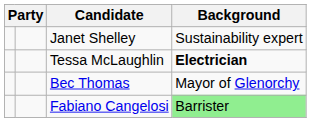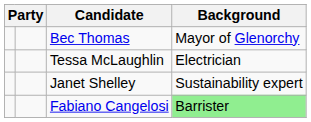 <table class="wikitable">
 <tr>
 <th colspan="2">Party</th>
 <th>Candidate</th>
 <th>Background</th>
+</tr>
+<tr>
+<td width="3pt" > </td>
+<td></td>
+<td><a href='#'>Bec Thomas</a></td>
+<td>Mayor of <a href='#'>Glenorchy</a></td>
+</tr>
+<tr>
+<td width="3pt" > </td>
+<td></td>
+<td>Tessa McLaughlin</td>
+<td>Electrician</td>
 </tr>
 <tr>
 <td width="3pt" > </td>
 <td></td>
 <td>Janet Shelley</td>
 <td>Sustainability expert</td>
 </tr>
 <tr>
 <td width="3pt" > </td>
 <td></td>
-<td>Tessa McLaughlin</td>
-<td><strong>Electrician</strong></td>
-</tr>
-<tr>
-<td width="3pt" > </td>
-<td></td>
-<td><a href='#'>Bec Thomas</a></td>
-<td>Mayor of <a href='#'>Glenorchy</a></td>
-</tr>
-<tr>
-<td width="3pt" > </td>
-<td></td>
 <td><a href='#'>Fabiano Cangelosi</a></td>
 <td style="background: lightgreen;">Barrister</td>
 </tr>
 </table>
